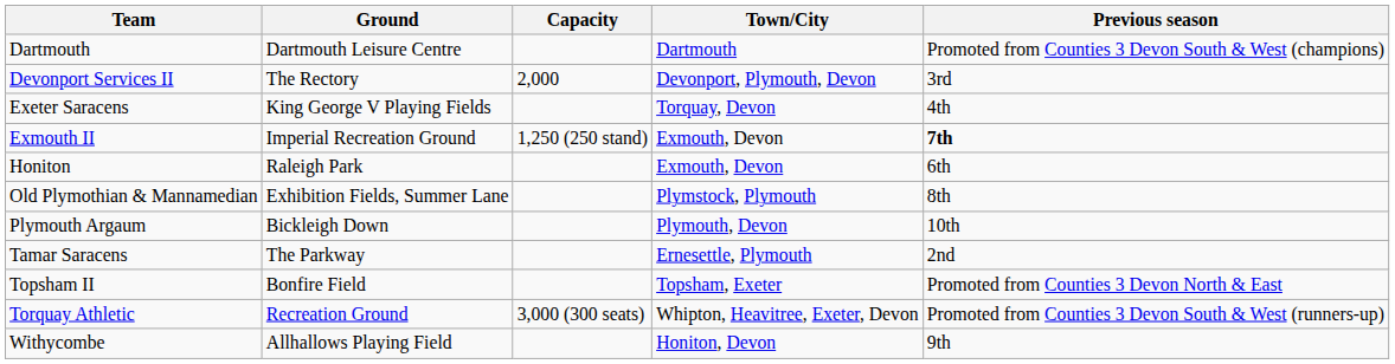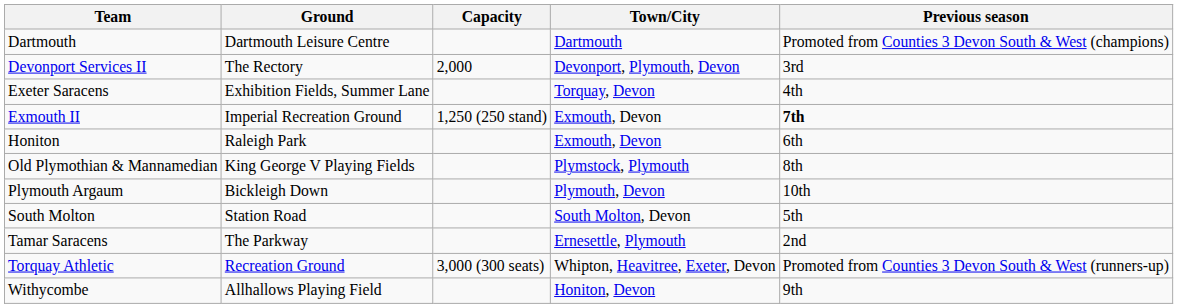 <table class="wikitable sortable">
 <tr>
 <th>Team</th>
 <th>Ground</th>
 <th>Capacity</th>
 <th>Town/City</th>
 <th>Previous season</th>
 </tr>
 <tr>
 <td>Dartmouth</td>
 <td>Dartmouth Leisure Centre</td>
 <td></td>
 <td><a href='#'>Dartmouth</a></td>
 <td>Promoted from <a href='#'>Counties 3 Devon South & West</a> (champions)</td>
 </tr>
 <tr>
 <td><a href='#'>Devonport Services II</a></td>
 <td>The Rectory</td>
 <td>2,000</td>
 <td><a href='#'>Devonport</a>, <a href='#'>Plymouth</a>, <a href='#'>Devon</a></td>
 <td>3rd</td>
 </tr>
 <tr>
 <td>Exeter Saracens</td>
-<td>King George V Playing Fields</td>
+<td>Exhibition Fields, Summer Lane</td>
 <td></td>
 <td><a href='#'>Torquay</a>, <a href='#'>Devon</a></td>
 <td>4th</td>
 </tr>
 <tr>
 <td><a href='#'>Exmouth II</a></td>
 <td>Imperial Recreation Ground</td>
 <td>1,250 (250 stand)</td>
 <td><a href='#'>Exmouth</a>, Devon</td>
 <td><strong>7th</strong></td>
 </tr>
 <tr>
 <td>Honiton</td>
 <td>Raleigh Park</td>
 <td></td>
 <td><a href='#'>Exmouth</a>, <a href='#'>Devon</a></td>
 <td>6th</td>
 </tr>
 <tr>
 <td>Old Plymothian & Mannamedian</td>
-<td>Exhibition Fields, Summer Lane</td>
+<td>King George V Playing Fields</td>
 <td></td>
 <td><a href='#'>Plymstock</a>, <a href='#'>Plymouth</a></td>
 <td>8th</td>
 </tr>
 <tr>
 <td>Plymouth Argaum</td>
 <td>Bickleigh Down</td>
 <td></td>
 <td><a href='#'>Plymouth</a>, <a href='#'>Devon</a></td>
 <td>10th</td>
 </tr>
 <tr>
+<td>South Molton</td>
+<td>Station Road</td>
+<td></td>
+<td><a href='#'>South Molton</a>, Devon</td>
+<td>5th</td>
+</tr>
+<tr>
 <td>Tamar Saracens</td>
 <td>The Parkway</td>
 <td></td>
 <td><a href='#'>Ernesettle</a>, <a href='#'>Plymouth</a></td>
 <td>2nd</td>
-</tr>
-<tr>
-<td>Topsham II</td>
-<td>Bonfire Field</td>
-<td></td>
-<td><a href='#'>Topsham</a>, <a href='#'>Exeter</a></td>
-<td>Promoted from <a href='#'>Counties 3 Devon North & East</a></td>
 </tr>
 <tr>
 <td><a href='#'>Torquay Athletic</a></td>
 <td><a href='#'>Recreation Ground</a></td>
 <td>3,000 (300 seats)</td>
 <td>Whipton, <a href='#'>Heavitree</a>, <a href='#'>Exeter</a>, Devon</td>
 <td>Promoted from <a href='#'>Counties 3 Devon South & West</a> (runners-up)</td>
 </tr>
 <tr>
 <td>Withycombe</td>
 <td>Allhallows Playing Field</td>
 <td></td>
 <td><a href='#'>Honiton</a>, <a href='#'>Devon</a></td>
 <td>9th</td>
 </tr>
 </table>
